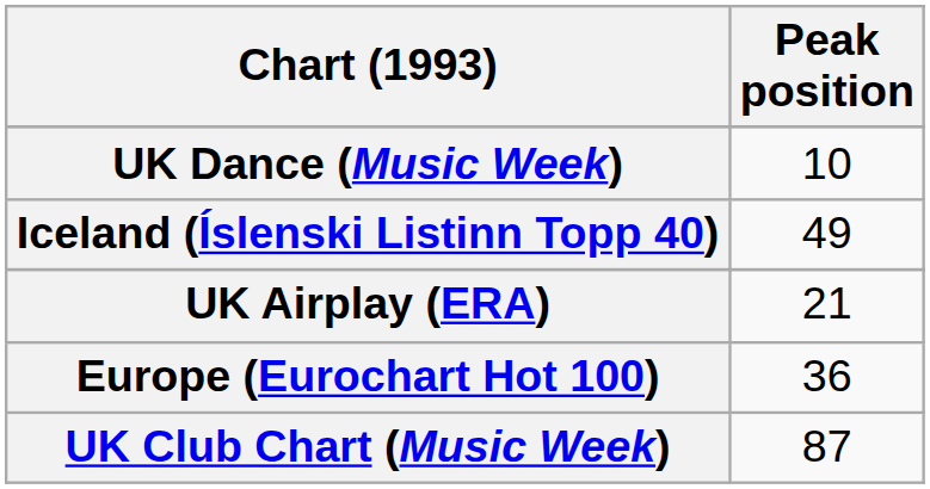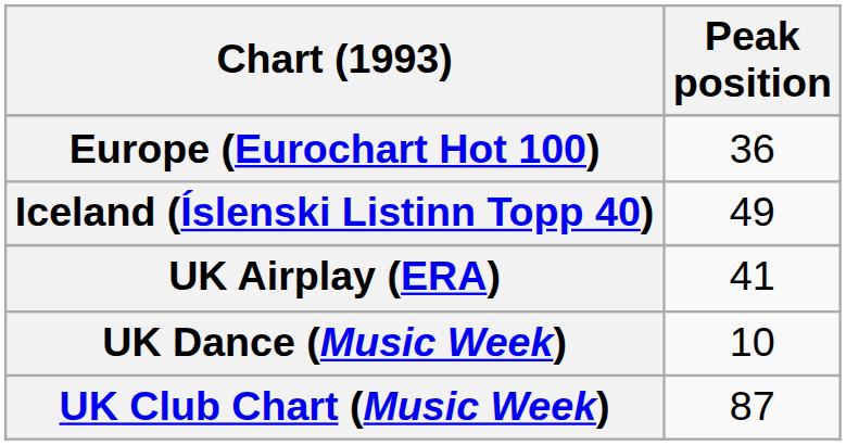 <table class="wikitable sortable plainrowheaders" style="text-align:center">
 <tr>
 <th>Chart (1993)</th>
 <th>Peak<br>position</th>
 </tr>
 <tr>
 </tr>
 <tr>
-<th scope="row">UK Dance (<em><a href='#'>Music Week</a></em>)</th>
-<td>10</td>
+<th scope="row">Europe (<a href='#'>Eurochart Hot 100</a>)</th>
+<td>36</td>
 </tr>
 <tr>
 <th scope="row">Iceland (<a href='#'>Íslenski Listinn Topp 40</a>)</th>
 <td>49</td>
 </tr>
 <tr>
 </tr>
 <tr>
 </tr>
 <tr>
 <th scope="row">UK Airplay (<a href='#'>ERA</a>)</th>
-<td>21</td>
+<td>41</td>
 </tr>
 <tr>
-<th scope="row">Europe (<a href='#'>Eurochart Hot 100</a>)</th>
-<td>36</td>
+<th scope="row">UK Dance (<em><a href='#'>Music Week</a></em>)</th>
+<td>10</td>
 </tr>
 <tr>
 <th scope="row"><a href='#'>UK Club Chart</a> (<em><a href='#'>Music Week</a></em>)</th>
 <td>87</td>
 </tr>
 </table>
